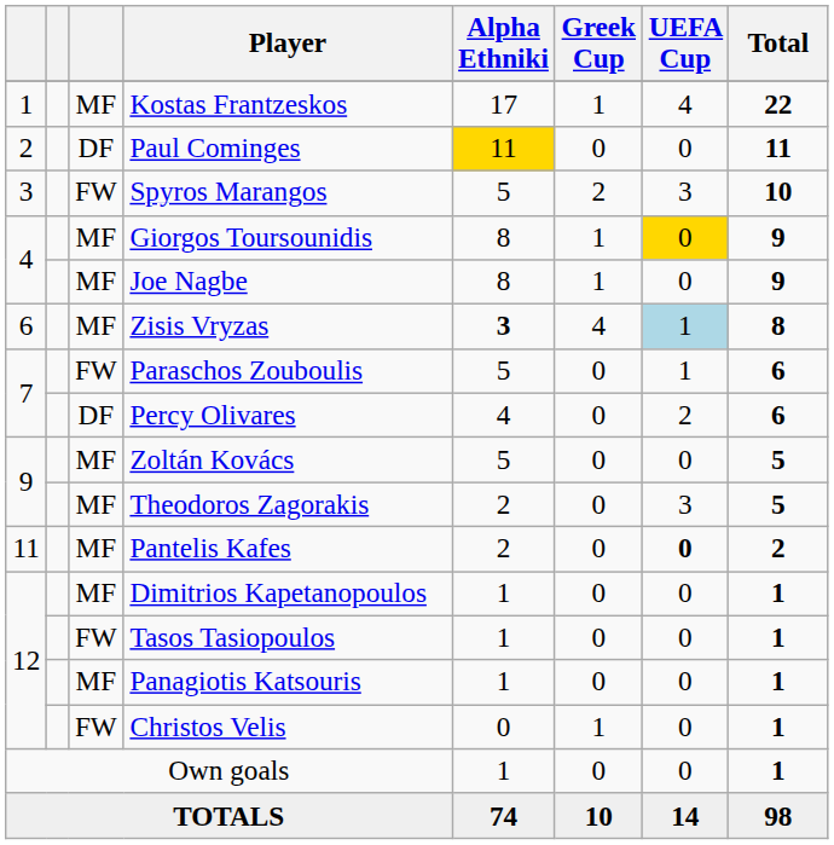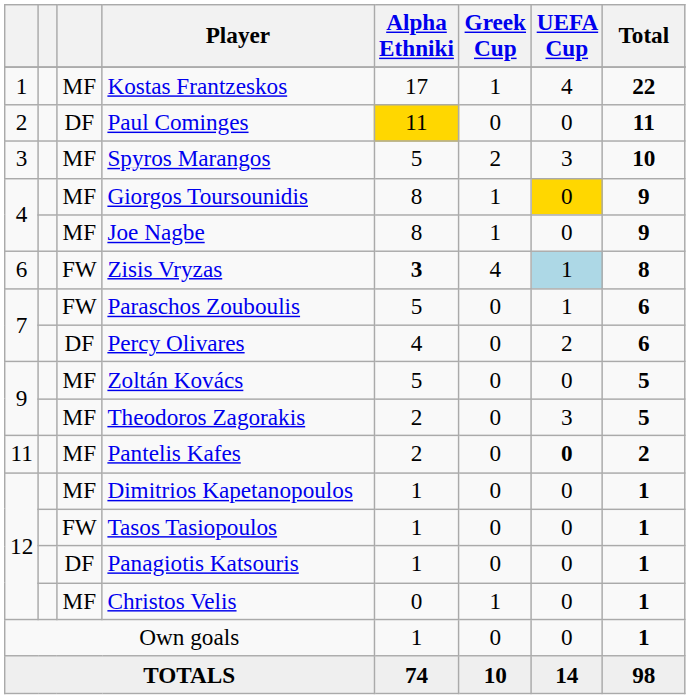 <table class="wikitable sortable" style="text-align:center">
 <tr>
 <th width=5></th>
 <th width=5></th>
 <th width=5></th>
 <th width=180>Player</th>
 <th width=30><a href='#'>Alpha Ethniki</a></th>
 <th width=30><a href='#'>Greek Cup</a></th>
 <th width=30><a href='#'>UEFA Cup</a></th>
 <th width=50>Total</th>
 </tr>
 <tr>
 </tr>
 <tr>
 <td>1</td>
 <td></td>
 <td>MF</td>
 <td align=left> <a href='#'>Kostas Frantzeskos</a></td>
 <td>17</td>
 <td>1</td>
 <td>4</td>
 <td><strong>22</strong></td>
 </tr>
 <tr>
 <td>2</td>
 <td></td>
 <td>DF</td>
 <td align=left> <a href='#'>Paul Cominges</a></td>
 <td style="background: gold;">11</td>
 <td>0</td>
 <td>0</td>
 <td><strong>11</strong></td>
 </tr>
 <tr>
 <td>3</td>
 <td></td>
-<td>FW</td>
+<td>MF</td>
 <td align=left> <a href='#'>Spyros Marangos</a></td>
 <td>5</td>
 <td>2</td>
 <td>3</td>
 <td><strong>10</strong></td>
 </tr>
 <tr>
 <td rowspan=2>4</td>
 <td></td>
 <td>MF</td>
 <td align=left> <a href='#'>Giorgos Toursounidis</a></td>
 <td>8</td>
 <td>1</td>
 <td style="background: gold;">0</td>
 <td><strong>9</strong></td>
 </tr>
 <tr>
 <td></td>
 <td>MF</td>
 <td align=left> <a href='#'>Joe Nagbe</a></td>
 <td>8</td>
 <td>1</td>
 <td>0</td>
 <td><strong>9</strong></td>
 </tr>
 <tr>
 <td>6</td>
 <td></td>
-<td>MF</td>
+<td>FW</td>
 <td align=left> <a href='#'>Zisis Vryzas</a></td>
 <td><strong>3</strong></td>
 <td>4</td>
 <td style="background: lightblue;">1</td>
 <td><strong>8</strong></td>
 </tr>
 <tr>
 <td rowspan=2>7</td>
 <td></td>
 <td>FW</td>
 <td align=left> <a href='#'>Paraschos Zouboulis</a></td>
 <td>5</td>
 <td>0</td>
 <td>1</td>
 <td><strong>6</strong></td>
 </tr>
 <tr>
 <td></td>
 <td>DF</td>
 <td align=left> <a href='#'>Percy Olivares</a></td>
 <td>4</td>
 <td>0</td>
 <td>2</td>
 <td><strong>6</strong></td>
 </tr>
 <tr>
 <td rowspan=2>9</td>
 <td></td>
 <td>MF</td>
 <td align=left> <a href='#'>Zoltán Kovács</a></td>
 <td>5</td>
 <td>0</td>
 <td>0</td>
 <td><strong>5</strong></td>
 </tr>
 <tr>
 <td></td>
 <td>MF</td>
 <td align=left> <a href='#'>Theodoros Zagorakis</a></td>
 <td>2</td>
 <td>0</td>
 <td>3</td>
 <td><strong>5</strong></td>
 </tr>
 <tr>
 <td>11</td>
 <td></td>
 <td>MF</td>
 <td align=left> <a href='#'>Pantelis Kafes</a></td>
 <td>2</td>
 <td>0</td>
 <td><strong>0</strong></td>
 <td><strong>2</strong></td>
 </tr>
 <tr>
 <td rowspan=4>12</td>
 <td></td>
 <td>MF</td>
 <td align=left> <a href='#'>Dimitrios Kapetanopoulos</a></td>
 <td>1</td>
 <td>0</td>
 <td>0</td>
 <td><strong>1</strong></td>
 </tr>
 <tr>
 <td></td>
 <td>FW</td>
 <td align=left> <a href='#'>Tasos Tasiopoulos</a></td>
 <td>1</td>
 <td>0</td>
 <td>0</td>
 <td><strong>1</strong></td>
 </tr>
 <tr>
 <td></td>
-<td>MF</td>
+<td>DF</td>
 <td align=left> <a href='#'>Panagiotis Katsouris</a></td>
 <td>1</td>
 <td>0</td>
 <td>0</td>
 <td><strong>1</strong></td>
 </tr>
 <tr>
 <td></td>
-<td>FW</td>
+<td>MF</td>
 <td align=left> <a href='#'>Christos Velis</a></td>
 <td>0</td>
 <td>1</td>
 <td>0</td>
 <td><strong>1</strong></td>
 </tr>
 <tr>
 <td colspan="4">Own goals</td>
 <td>1</td>
 <td>0</td>
 <td>0</td>
 <td><strong>1</strong></td>
 </tr>
 <tr bgcolor="#EFEFEF">
 <td colspan=4><strong>TOTALS</strong></td>
 <td><strong>74</strong></td>
 <td><strong>10</strong></td>
 <td><strong>14</strong></td>
 <td><strong>98</strong></td>
 </tr>
 </table>
